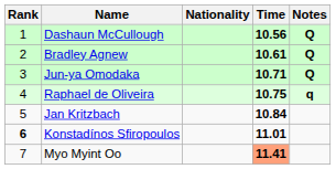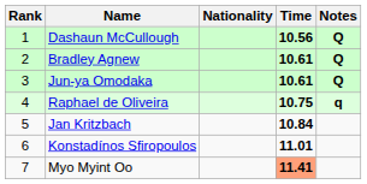 <table class="wikitable sortable" style="text-align:center">
 <tr>
 <th>Rank</th>
 <th>Name</th>
 <th>Nationality</th>
 <th>Time</th>
 <th>Notes</th>
 </tr>
 <tr bgcolor=ccffcc>
 <td>1</td>
 <td align=left><a href='#'>Dashaun McCullough</a></td>
 <td align=left></td>
 <td><strong>10.56</strong></td>
 <td><strong>Q</strong></td>
 </tr>
 <tr bgcolor=ccffcc>
 <td>2</td>
 <td align=left><a href='#'>Bradley Agnew</a></td>
 <td align=left></td>
 <td><strong>10.61</strong></td>
 <td><strong>Q</strong></td>
 </tr>
 <tr bgcolor=ccffcc>
 <td>3</td>
 <td align=left><a href='#'>Jun-ya Omodaka</a></td>
 <td align=left></td>
-<td><strong>10.71</strong></td>
+<td><strong>10.61</strong></td>
 <td><strong>Q</strong></td>
 </tr>
 <tr bgcolor=ddffdd>
 <td>4</td>
 <td align=left><a href='#'>Raphael de Oliveira</a></td>
 <td align=left></td>
 <td><strong>10.75</strong></td>
 <td><strong>q</strong></td>
 </tr>
 <tr>
 <td>5</td>
 <td align=left><a href='#'>Jan Kritzbach</a></td>
 <td align=left></td>
 <td><strong>10.84</strong></td>
 <td></td>
 </tr>
 <tr>
-<td><strong>6</strong></td>
+<td>6</td>
 <td align=left><a href='#'>Konstadínos Sfiropoulos</a></td>
 <td align=left></td>
 <td><strong>11.01</strong></td>
 <td></td>
 </tr>
 <tr>
 <td>7</td>
 <td align=left>Myo Myint Oo</td>
 <td align=left></td>
 <td style="background: lightsalmon;"><strong>11.41</strong></td>
 <td></td>
 </tr>
 </table>
